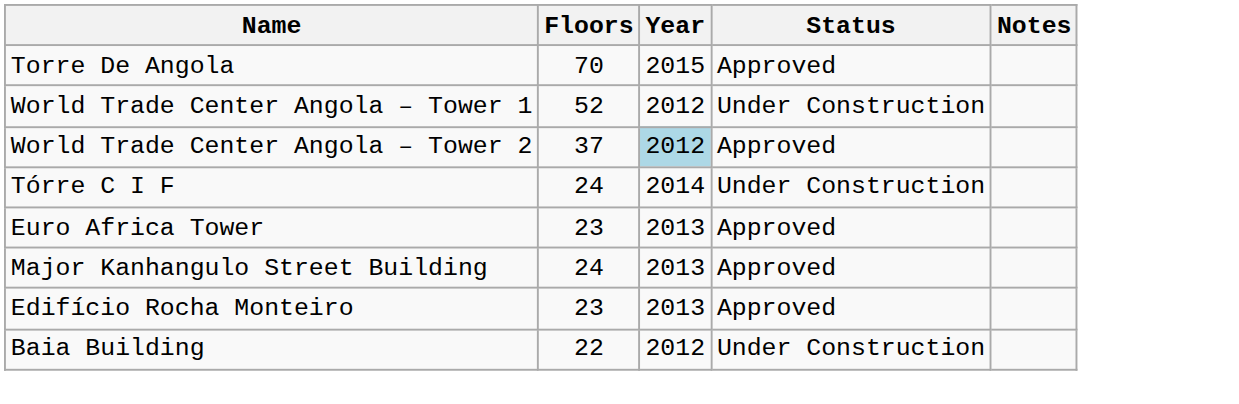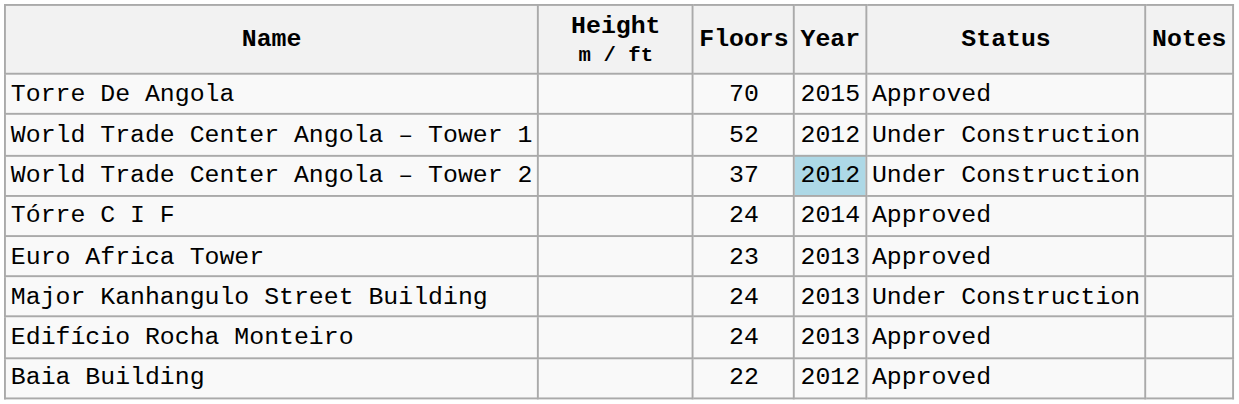 <table class="wikitable sortable">
 <tr>
 <th>Name</th>
+<th style="width:75px;">Height<br><small>m / ft</small></th>
 <th>Floors</th>
 <th>Year</th>
 <th>Status</th>
 <th class="unsortable">Notes</th>
 </tr>
 <tr>
 <td>Torre De Angola</td>
+<td></td>
 <td style="text-align:center">70</td>
 <td>2015</td>
 <td>Approved</td>
 <td></td>
 </tr>
 <tr>
 <td>World Trade Center Angola – Tower 1</td>
+<td></td>
 <td style="text-align:center">52</td>
 <td>2012</td>
 <td>Under Construction</td>
 <td></td>
 </tr>
 <tr>
 <td>World Trade Center Angola – Tower 2</td>
+<td></td>
 <td style="text-align:center">37</td>
 <td style="background: lightblue;">2012</td>
+<td>Under Construction</td>
+<td></td>
+</tr>
+<tr>
+<td>Tórre C I F</td>
+<td></td>
+<td style="text-align:center">24</td>
+<td>2014</td>
 <td>Approved</td>
 <td></td>
 </tr>
 <tr>
-<td>Tórre C I F</td>
-<td style="text-align:center">24</td>
-<td>2014</td>
-<td>Under Construction</td>
+<td>Euro Africa Tower</td>
 <td></td>
-</tr>
-<tr>
-<td>Euro Africa Tower</td>
 <td style="text-align:center">23</td>
 <td>2013</td>
 <td>Approved</td>
 <td></td>
 </tr>
 <tr>
 <td>Major Kanhangulo Street Building</td>
+<td></td>
+<td style="text-align:center">24</td>
+<td>2013</td>
+<td>Under Construction</td>
+<td></td>
+</tr>
+<tr>
+<td>Edifício Rocha Monteiro</td>
+<td></td>
 <td style="text-align:center">24</td>
 <td>2013</td>
 <td>Approved</td>
 <td></td>
 </tr>
 <tr>
-<td>Edifício Rocha Monteiro</td>
-<td style="text-align:center">23</td>
-<td>2013</td>
+<td>Baia Building</td>
+<td></td>
+<td style="text-align:center">22</td>
+<td>2012</td>
 <td>Approved</td>
 <td></td>
 </tr>
-<tr>
-<td>Baia Building</td>
-<td style="text-align:center">22</td>
-<td>2012</td>
-<td>Under Construction</td>
-<td></td>
-</tr>
 </table>
